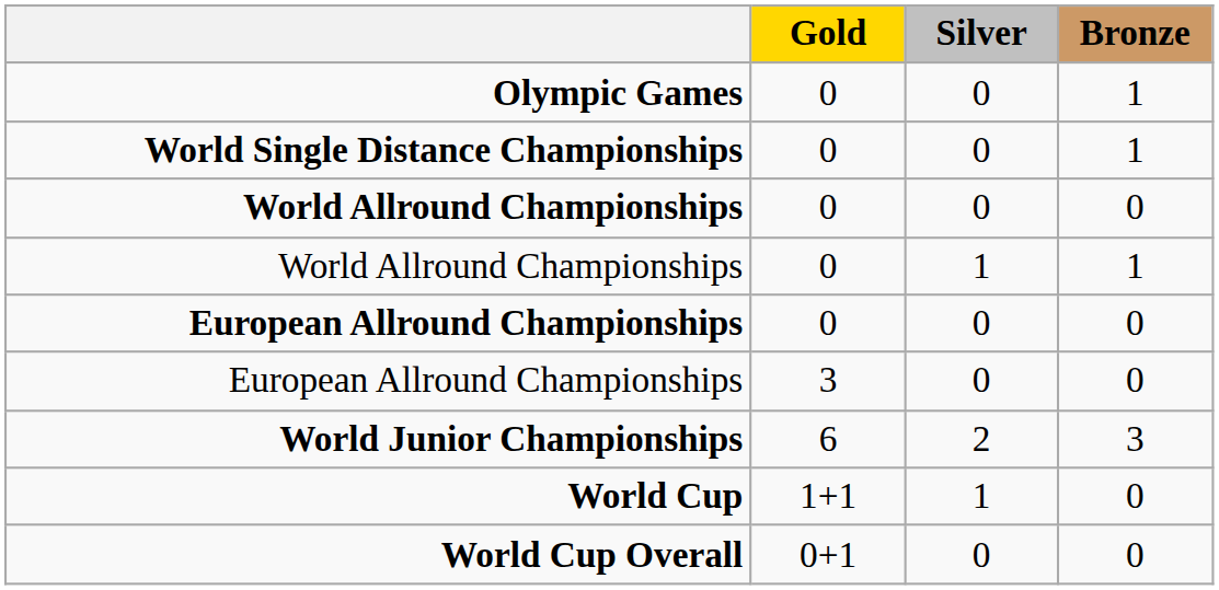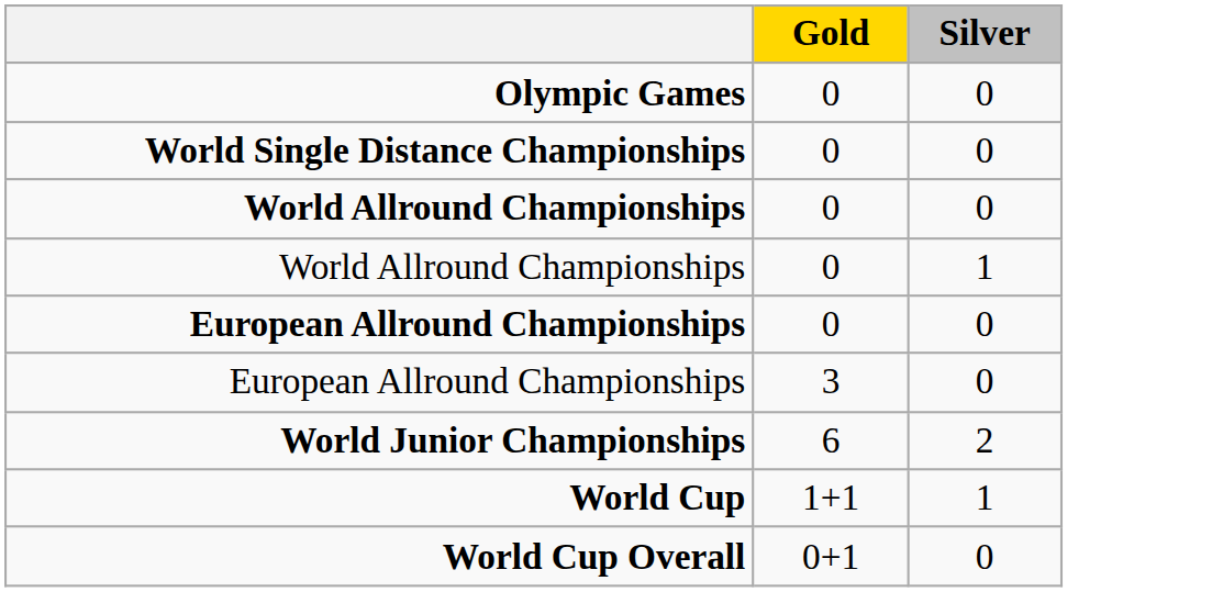 <table class="wikitable">
 <tr>
 <th width="320"></th>
 <th style="background: gold" width="60">Gold</th>
 <th style="background: silver" width="60">Silver</th>
-<th style="background: #cc9966" width="60">Bronze</th>
 </tr>
 <tr valign="center" align="center" ,>
 <td align="right"><strong>Olympic Games</strong></td>
 <td>0</td>
 <td>0</td>
-<td>1</td>
 </tr>
 <tr valign="center" align="center" ,>
 <td align="right"><strong>World Single Distance Championships</strong></td>
 <td>0</td>
 <td>0</td>
-<td>1</td>
 </tr>
 <tr valign="center" align="center" ,>
 <td align="right"><strong>World Allround Championships</strong></td>
-<td>0</td>
 <td>0</td>
 <td>0</td>
 </tr>
 <tr valign="center" align="center" ,>
 <td align="right">World Allround Championships</td>
 <td>0</td>
 <td>1</td>
-<td>1</td>
 </tr>
 <tr valign="center" align="center" ,>
 <td align="right"><strong>European Allround Championships</strong></td>
-<td>0</td>
 <td>0</td>
 <td>0</td>
 </tr>
 <tr valign="center" align="center" ,>
 <td align="right">European Allround Championships</td>
 <td>3</td>
 <td>0</td>
-<td>0</td>
 </tr>
 <tr valign="center" align="center" ,>
 <td align="right"><strong>World Junior Championships</strong></td>
 <td>6</td>
 <td>2</td>
-<td>3</td>
 </tr>
 <tr valign="center" align="center" ,>
 <td align="right"><strong>World Cup</strong></td>
 <td>1+1</td>
 <td>1</td>
-<td>0</td>
 </tr>
 <tr valign="center" align="center" ,>
 <td align="right"><strong>World Cup Overall</strong></td>
 <td>0+1</td>
 <td>0</td>
-<td>0</td>
 </tr>
 </table>
